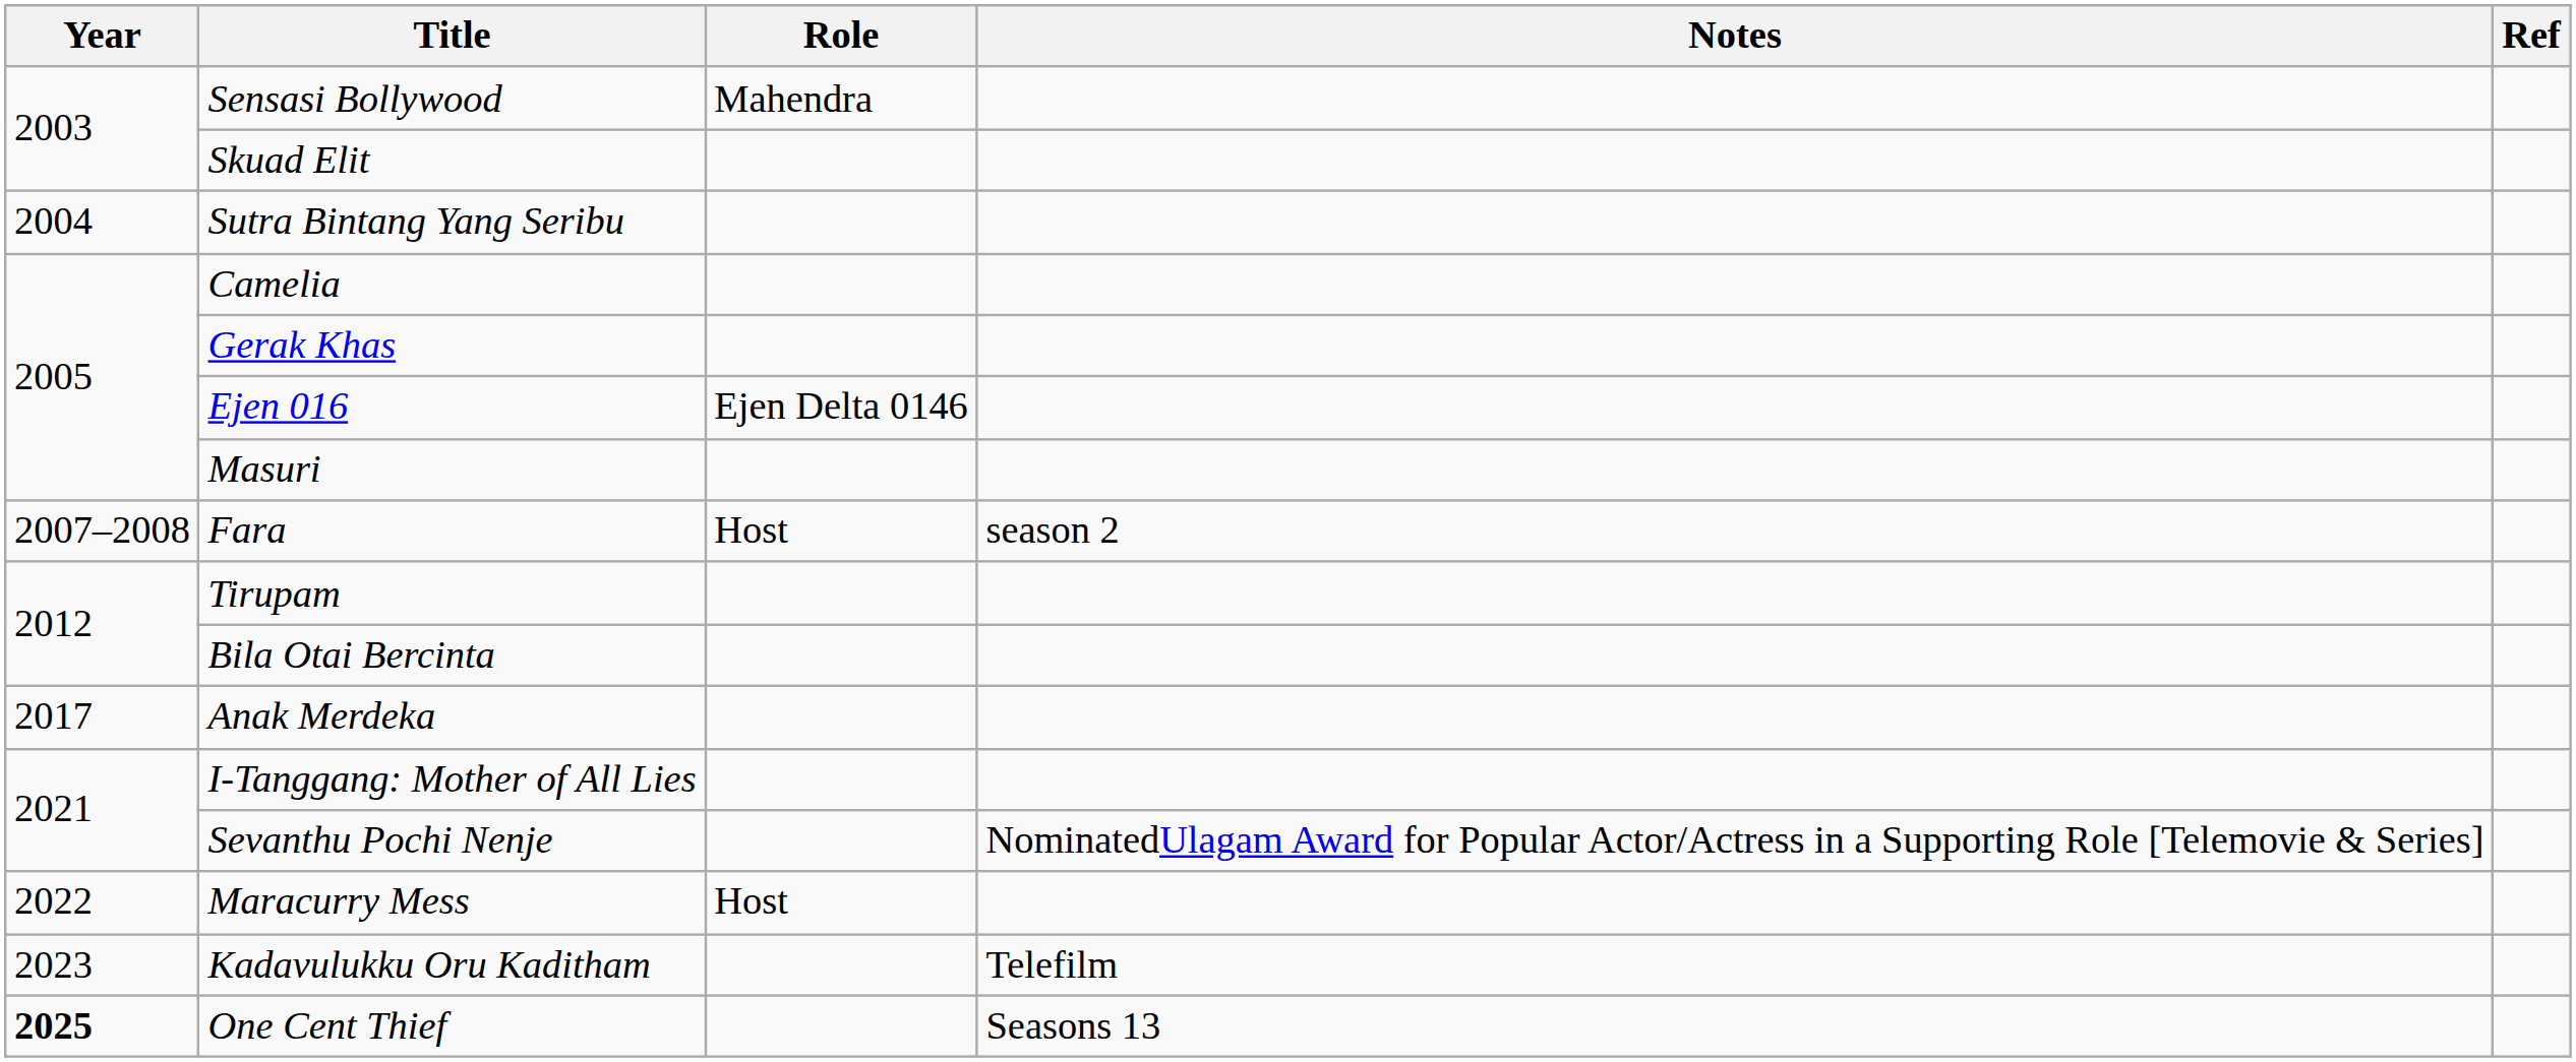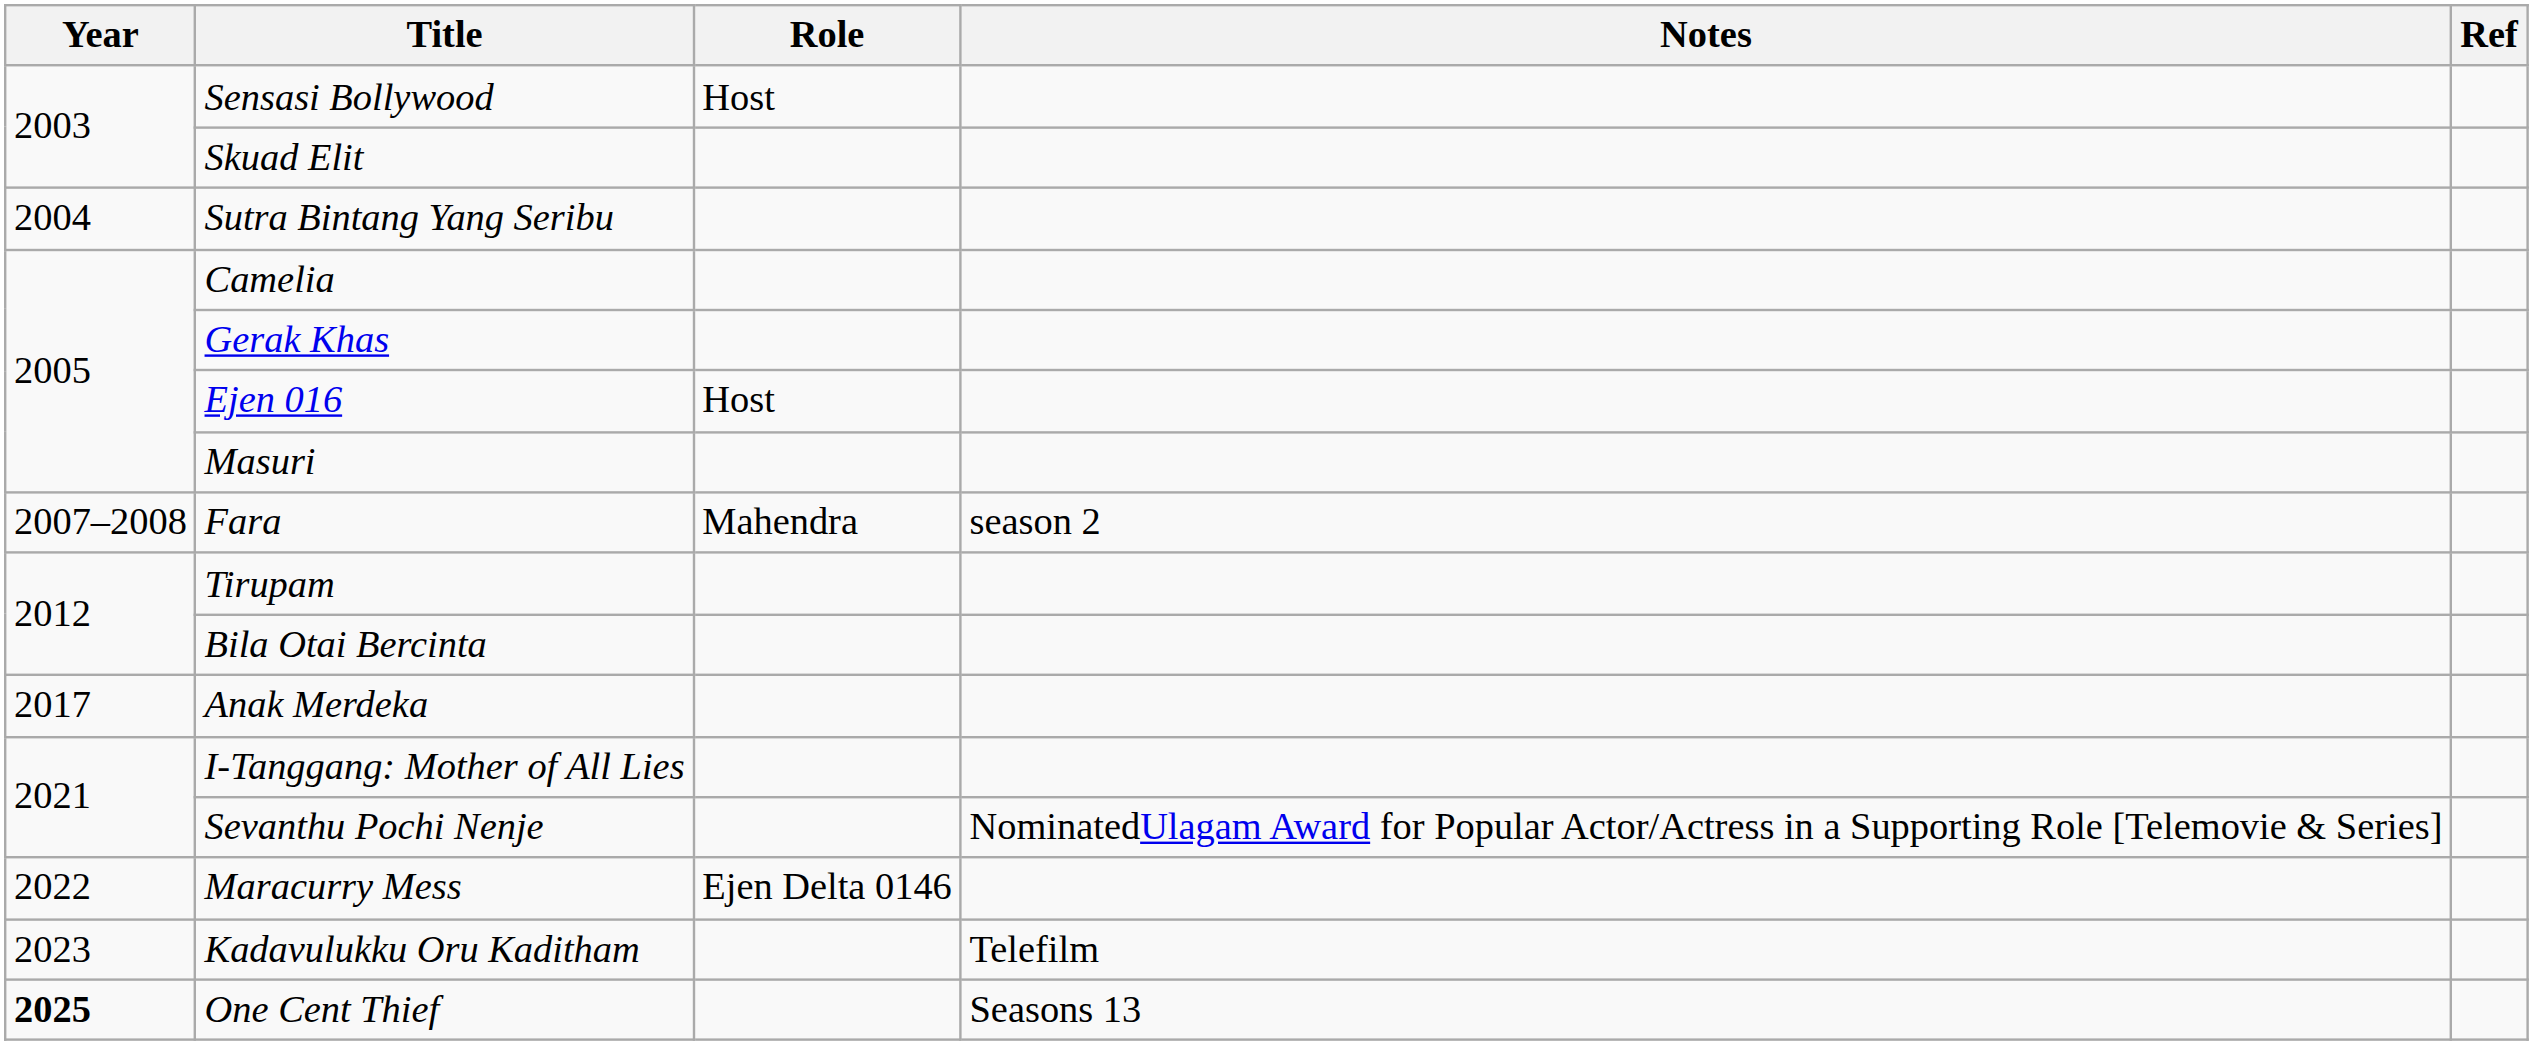 <table class="wikitable sortable">
 <tr>
 <th>Year</th>
 <th>Title</th>
 <th class="unsortable">Role</th>
 <th>Notes</th>
 <th class="unsortable">Ref</th>
 </tr>
 <tr>
 <td rowspan="2">2003</td>
 <td><em>Sensasi Bollywood</em></td>
-<td>Mahendra</td>
+<td>Host</td>
 <td></td>
 <td></td>
 </tr>
 <tr>
 <td><em>Skuad Elit</em></td>
 <td></td>
 <td></td>
 <td></td>
 </tr>
 <tr>
 <td>2004</td>
 <td><em>Sutra Bintang Yang Seribu</em></td>
 <td></td>
 <td></td>
 <td></td>
 </tr>
 <tr>
 <td rowspan="4">2005</td>
 <td><em>Camelia</em></td>
 <td></td>
 <td></td>
 <td></td>
 </tr>
 <tr>
 <td><a href='#'><em>Gerak Khas</em></a></td>
 <td></td>
 <td></td>
 <td></td>
 </tr>
 <tr>
 <td><em><a href='#'>Ejen 016</a></em></td>
-<td>Ejen Delta 0146</td>
+<td>Host</td>
 <td></td>
 <td></td>
 </tr>
 <tr>
 <td><em>Masuri</em></td>
 <td></td>
 <td></td>
 <td></td>
 </tr>
 <tr>
 <td>2007–2008</td>
 <td><em>Fara </em></td>
-<td>Host</td>
+<td>Mahendra</td>
 <td>season 2</td>
 <td></td>
 </tr>
 <tr>
 <td rowspan="2">2012</td>
 <td><em>Tirupam</em></td>
 <td></td>
 <td></td>
 <td></td>
 </tr>
 <tr>
 <td><em>Bila Otai Bercinta</em></td>
 <td></td>
 <td></td>
 <td></td>
 </tr>
 <tr>
 <td>2017</td>
 <td><em>Anak Merdeka</em></td>
 <td></td>
 <td></td>
 <td></td>
 </tr>
 <tr>
 <td rowspan="2">2021</td>
 <td><em>I-Tanggang: Mother of All Lies</em></td>
 <td></td>
 <td></td>
 <td></td>
 </tr>
 <tr>
 <td><em>Sevanthu Pochi Nenje</em></td>
 <td></td>
 <td>Nominated<a href='#'>Ulagam Award</a> for Popular Actor/Actress in a Supporting Role [Telemovie & Series]</td>
 <td></td>
 </tr>
 <tr>
 <td>2022</td>
 <td><em>Maracurry Mess</em></td>
-<td>Host</td>
+<td>Ejen Delta 0146</td>
 <td></td>
 <td></td>
 </tr>
 <tr>
 <td>2023</td>
 <td><em>Kadavulukku Oru Kaditham</em></td>
 <td></td>
 <td>Telefilm</td>
 <td></td>
 </tr>
 <tr>
 <td><strong>2025</strong></td>
 <td><em>One Cent Thief</em></td>
 <td></td>
 <td>Seasons 13</td>
 <td></td>
 </tr>
 </table>
